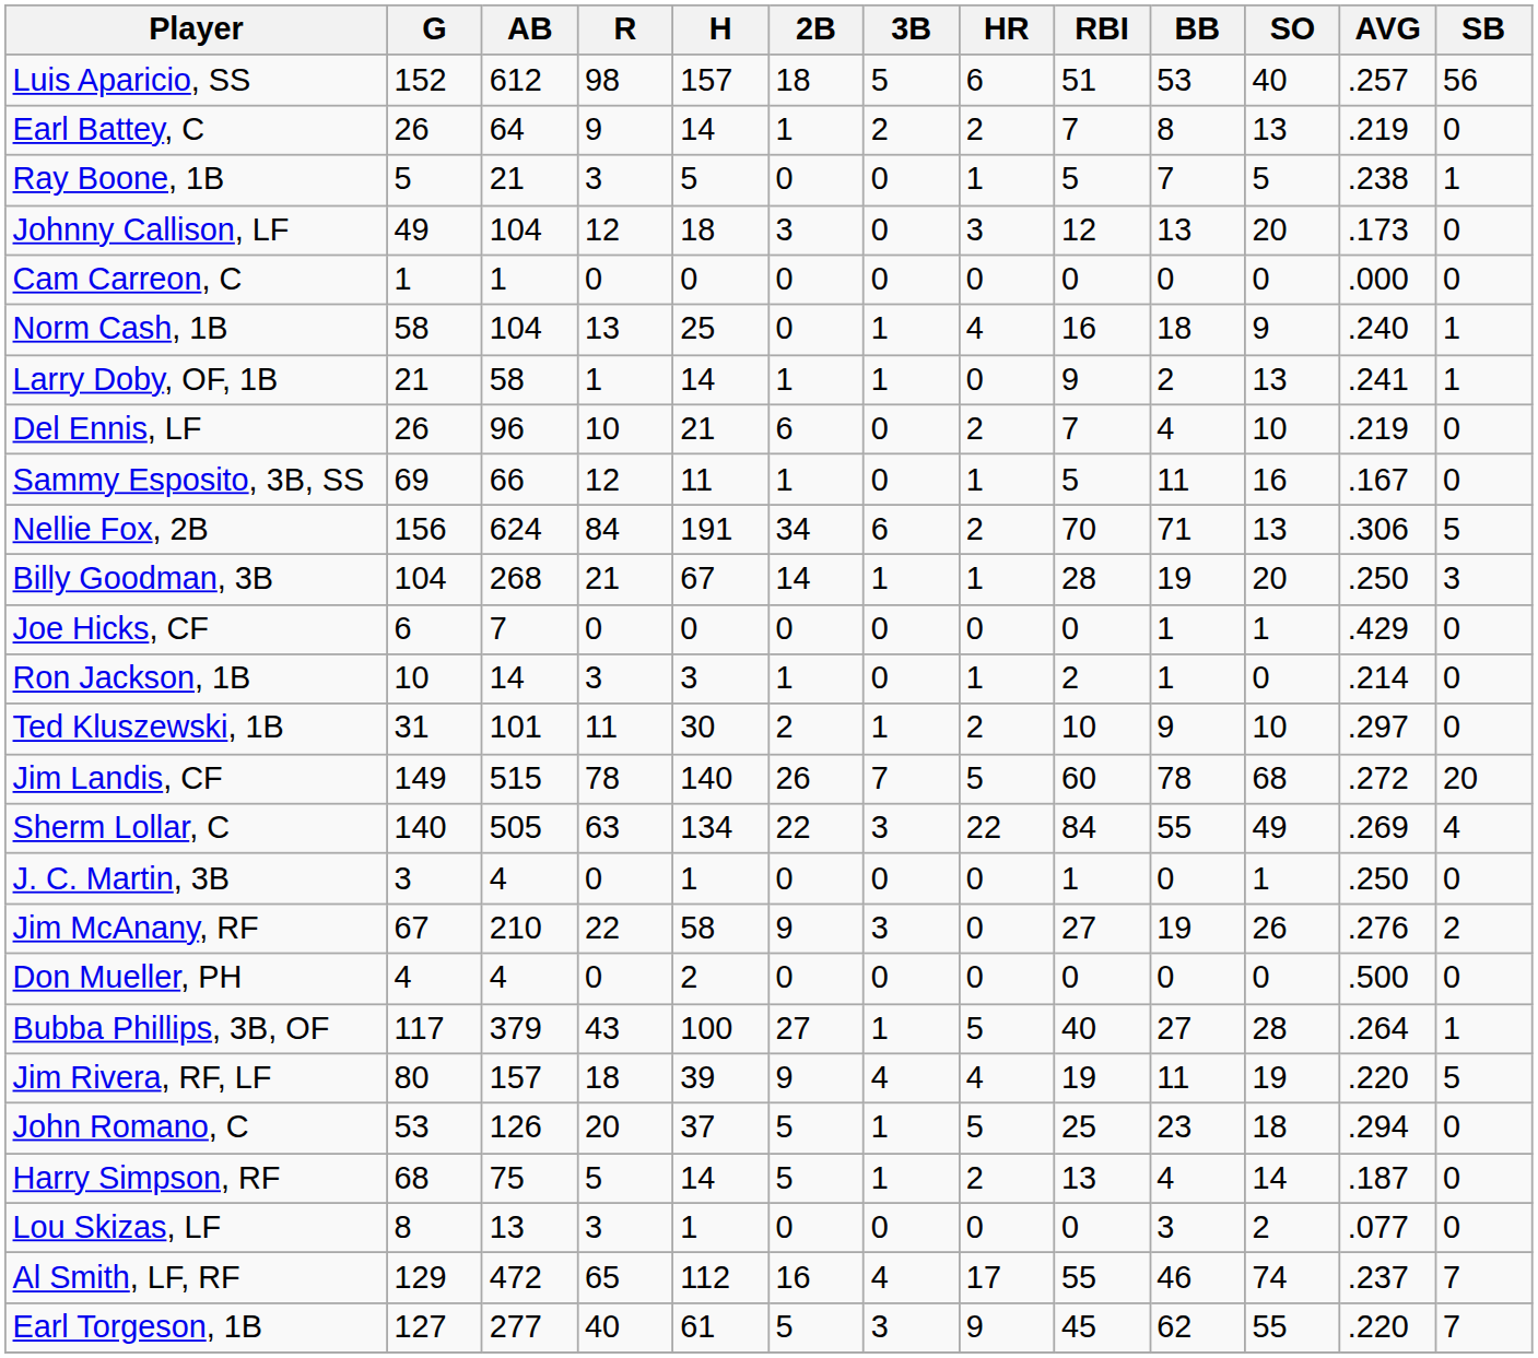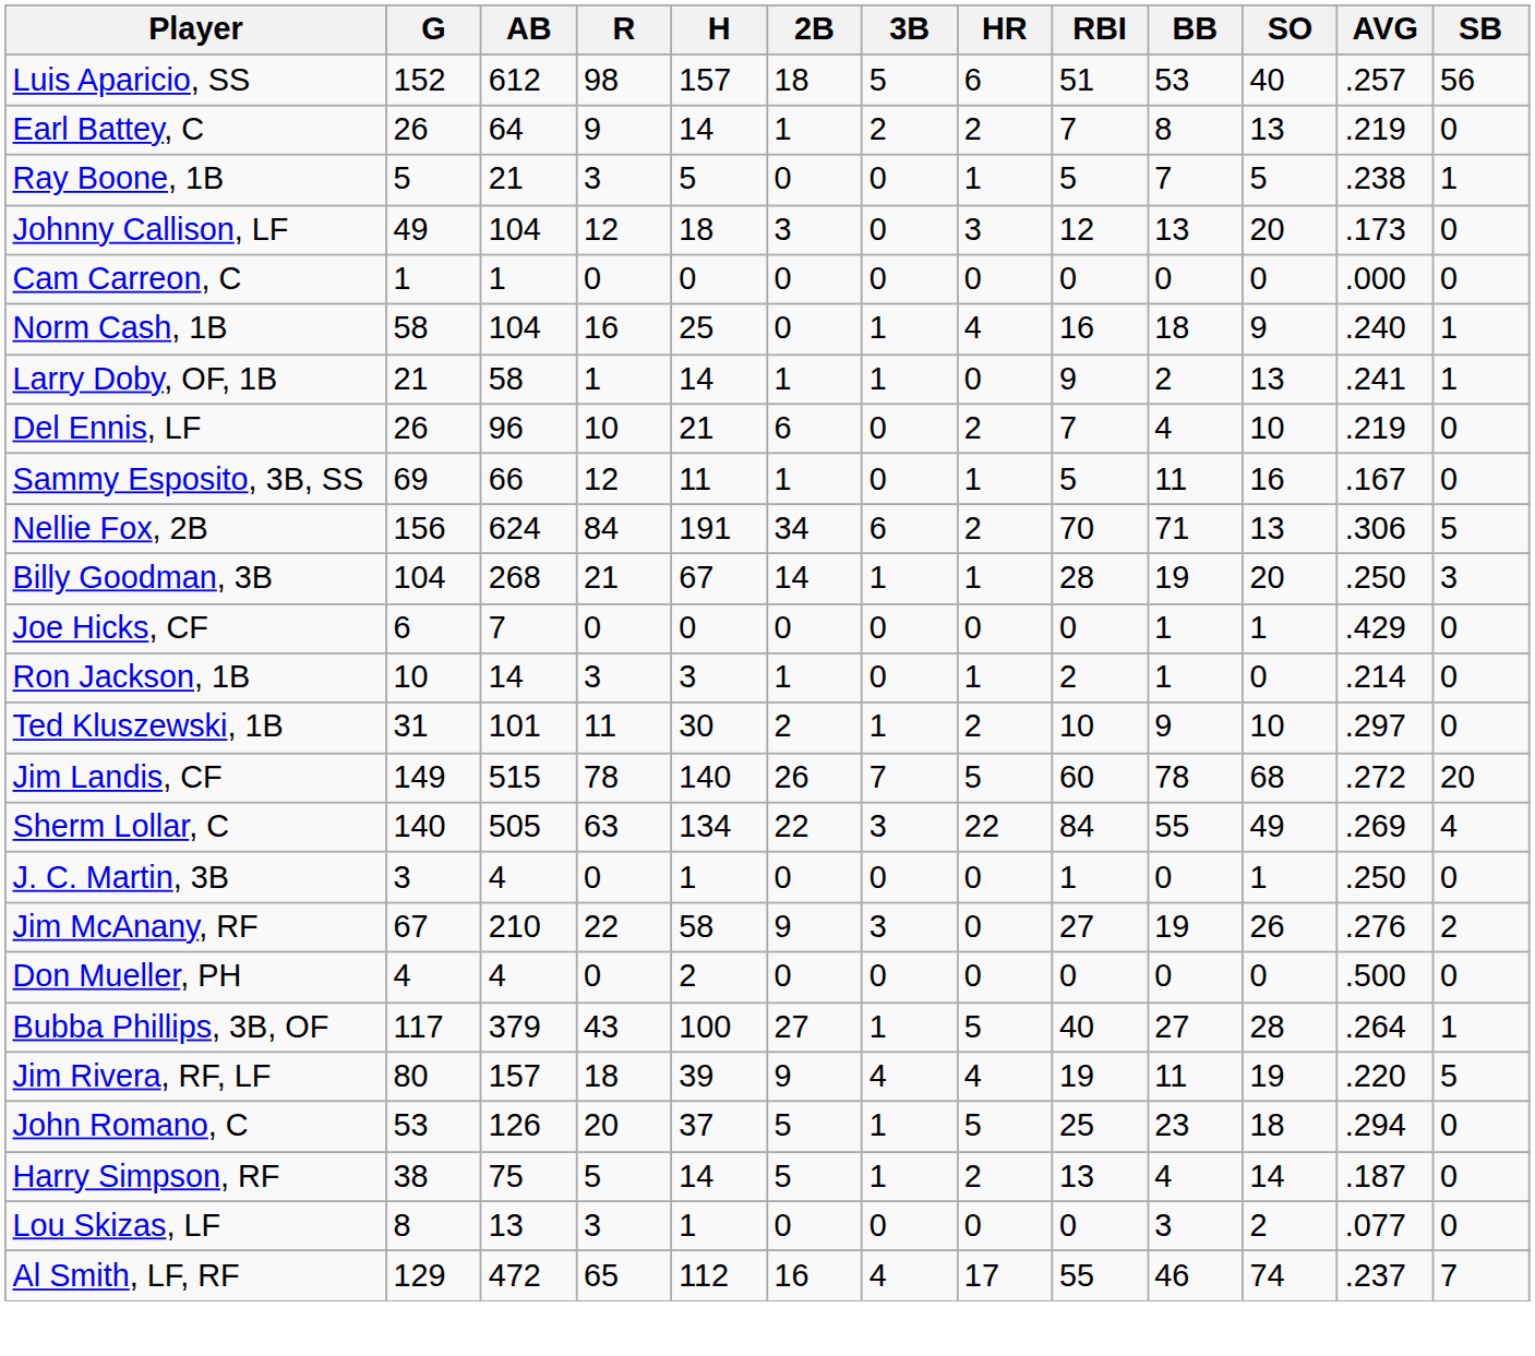 <table class="wikitable sortable">
 <tr>
 <th width="24%">Player</th>
 <th width="6%">G</th>
 <th width="6%">AB</th>
 <th width="6%">R</th>
 <th width="6%">H</th>
 <th width="6%">2B</th>
 <th width="6%">3B</th>
 <th width="6%">HR</th>
 <th width="6%">RBI</th>
 <th width="6%">BB</th>
 <th width="6%">SO</th>
 <th width="6%">AVG</th>
 <th width="6%">SB</th>
 </tr>
 <tr>
 <td><a href='#'>Luis Aparicio</a>, SS</td>
 <td>152</td>
 <td>612</td>
 <td>98</td>
 <td>157</td>
 <td>18</td>
 <td>5</td>
 <td>6</td>
 <td>51</td>
 <td>53</td>
 <td>40</td>
 <td>.257</td>
 <td>56</td>
 </tr>
 <tr>
 <td><a href='#'>Earl Battey</a>, C</td>
 <td>26</td>
 <td>64</td>
 <td>9</td>
 <td>14</td>
 <td>1</td>
 <td>2</td>
 <td>2</td>
 <td>7</td>
 <td>8</td>
 <td>13</td>
 <td>.219</td>
 <td>0</td>
 </tr>
 <tr>
 <td><a href='#'>Ray Boone</a>, 1B</td>
 <td>5</td>
 <td>21</td>
 <td>3</td>
 <td>5</td>
 <td>0</td>
 <td>0</td>
 <td>1</td>
 <td>5</td>
 <td>7</td>
 <td>5</td>
 <td>.238</td>
 <td>1</td>
 </tr>
 <tr>
 <td><a href='#'>Johnny Callison</a>, LF</td>
 <td>49</td>
 <td>104</td>
 <td>12</td>
 <td>18</td>
 <td>3</td>
 <td>0</td>
 <td>3</td>
 <td>12</td>
 <td>13</td>
 <td>20</td>
 <td>.173</td>
 <td>0</td>
 </tr>
 <tr>
 <td><a href='#'>Cam Carreon</a>, C</td>
 <td>1</td>
 <td>1</td>
 <td>0</td>
 <td>0</td>
 <td>0</td>
 <td>0</td>
 <td>0</td>
 <td>0</td>
 <td>0</td>
 <td>0</td>
 <td>.000</td>
 <td>0</td>
 </tr>
 <tr>
 <td><a href='#'>Norm Cash</a>, 1B</td>
 <td>58</td>
 <td>104</td>
-<td>13</td>
+<td>16</td>
 <td>25</td>
 <td>0</td>
 <td>1</td>
 <td>4</td>
 <td>16</td>
 <td>18</td>
 <td>9</td>
 <td>.240</td>
 <td>1</td>
 </tr>
 <tr>
 <td><a href='#'>Larry Doby</a>, OF, 1B</td>
 <td>21</td>
 <td>58</td>
 <td>1</td>
 <td>14</td>
 <td>1</td>
 <td>1</td>
 <td>0</td>
 <td>9</td>
 <td>2</td>
 <td>13</td>
 <td>.241</td>
 <td>1</td>
 </tr>
 <tr>
 <td><a href='#'>Del Ennis</a>, LF</td>
 <td>26</td>
 <td>96</td>
 <td>10</td>
 <td>21</td>
 <td>6</td>
 <td>0</td>
 <td>2</td>
 <td>7</td>
 <td>4</td>
 <td>10</td>
 <td>.219</td>
 <td>0</td>
 </tr>
 <tr>
 <td><a href='#'>Sammy Esposito</a>, 3B, SS</td>
 <td>69</td>
 <td>66</td>
 <td>12</td>
 <td>11</td>
 <td>1</td>
 <td>0</td>
 <td>1</td>
 <td>5</td>
 <td>11</td>
 <td>16</td>
 <td>.167</td>
 <td>0</td>
 </tr>
 <tr>
 <td><a href='#'>Nellie Fox</a>, 2B</td>
 <td>156</td>
 <td>624</td>
 <td>84</td>
 <td>191</td>
 <td>34</td>
 <td>6</td>
 <td>2</td>
 <td>70</td>
 <td>71</td>
 <td>13</td>
 <td>.306</td>
 <td>5</td>
 </tr>
 <tr>
 <td><a href='#'>Billy Goodman</a>, 3B</td>
 <td>104</td>
 <td>268</td>
 <td>21</td>
 <td>67</td>
 <td>14</td>
 <td>1</td>
 <td>1</td>
 <td>28</td>
 <td>19</td>
 <td>20</td>
 <td>.250</td>
 <td>3</td>
 </tr>
 <tr>
 <td><a href='#'>Joe Hicks</a>, CF</td>
 <td>6</td>
 <td>7</td>
 <td>0</td>
 <td>0</td>
 <td>0</td>
 <td>0</td>
 <td>0</td>
 <td>0</td>
 <td>1</td>
 <td>1</td>
 <td>.429</td>
 <td>0</td>
 </tr>
 <tr>
 <td><a href='#'>Ron Jackson</a>, 1B</td>
 <td>10</td>
 <td>14</td>
 <td>3</td>
 <td>3</td>
 <td>1</td>
 <td>0</td>
 <td>1</td>
 <td>2</td>
 <td>1</td>
 <td>0</td>
 <td>.214</td>
 <td>0</td>
 </tr>
 <tr>
 <td><a href='#'>Ted Kluszewski</a>, 1B</td>
 <td>31</td>
 <td>101</td>
 <td>11</td>
 <td>30</td>
 <td>2</td>
 <td>1</td>
 <td>2</td>
 <td>10</td>
 <td>9</td>
 <td>10</td>
 <td>.297</td>
 <td>0</td>
 </tr>
 <tr>
 <td><a href='#'>Jim Landis</a>, CF</td>
 <td>149</td>
 <td>515</td>
 <td>78</td>
 <td>140</td>
 <td>26</td>
 <td>7</td>
 <td>5</td>
 <td>60</td>
 <td>78</td>
 <td>68</td>
 <td>.272</td>
 <td>20</td>
 </tr>
 <tr>
 <td><a href='#'>Sherm Lollar</a>, C</td>
 <td>140</td>
 <td>505</td>
 <td>63</td>
 <td>134</td>
 <td>22</td>
 <td>3</td>
 <td>22</td>
 <td>84</td>
 <td>55</td>
 <td>49</td>
 <td>.269</td>
 <td>4</td>
 </tr>
 <tr>
 <td><a href='#'>J. C. Martin</a>, 3B</td>
 <td>3</td>
 <td>4</td>
 <td>0</td>
 <td>1</td>
 <td>0</td>
 <td>0</td>
 <td>0</td>
 <td>1</td>
 <td>0</td>
 <td>1</td>
 <td>.250</td>
 <td>0</td>
 </tr>
 <tr>
 <td><a href='#'>Jim McAnany</a>, RF</td>
 <td>67</td>
 <td>210</td>
 <td>22</td>
 <td>58</td>
 <td>9</td>
 <td>3</td>
 <td>0</td>
 <td>27</td>
 <td>19</td>
 <td>26</td>
 <td>.276</td>
 <td>2</td>
 </tr>
 <tr>
 <td><a href='#'>Don Mueller</a>, PH</td>
 <td>4</td>
 <td>4</td>
 <td>0</td>
 <td>2</td>
 <td>0</td>
 <td>0</td>
 <td>0</td>
 <td>0</td>
 <td>0</td>
 <td>0</td>
 <td>.500</td>
 <td>0</td>
 </tr>
 <tr>
 <td><a href='#'>Bubba Phillips</a>, 3B, OF</td>
 <td>117</td>
 <td>379</td>
 <td>43</td>
 <td>100</td>
 <td>27</td>
 <td>1</td>
 <td>5</td>
 <td>40</td>
 <td>27</td>
 <td>28</td>
 <td>.264</td>
 <td>1</td>
 </tr>
 <tr>
 <td><a href='#'>Jim Rivera</a>, RF, LF</td>
 <td>80</td>
 <td>157</td>
 <td>18</td>
 <td>39</td>
 <td>9</td>
 <td>4</td>
 <td>4</td>
 <td>19</td>
 <td>11</td>
 <td>19</td>
 <td>.220</td>
 <td>5</td>
 </tr>
 <tr>
 <td><a href='#'>John Romano</a>, C</td>
 <td>53</td>
 <td>126</td>
 <td>20</td>
 <td>37</td>
 <td>5</td>
 <td>1</td>
 <td>5</td>
 <td>25</td>
 <td>23</td>
 <td>18</td>
 <td>.294</td>
 <td>0</td>
 </tr>
 <tr>
 <td><a href='#'>Harry Simpson</a>, RF</td>
-<td>68</td>
+<td>38</td>
 <td>75</td>
 <td>5</td>
 <td>14</td>
 <td>5</td>
 <td>1</td>
 <td>2</td>
 <td>13</td>
 <td>4</td>
 <td>14</td>
 <td>.187</td>
 <td>0</td>
 </tr>
 <tr>
 <td><a href='#'>Lou Skizas</a>, LF</td>
 <td>8</td>
 <td>13</td>
 <td>3</td>
 <td>1</td>
 <td>0</td>
 <td>0</td>
 <td>0</td>
 <td>0</td>
 <td>3</td>
 <td>2</td>
 <td>.077</td>
 <td>0</td>
 </tr>
 <tr>
 <td><a href='#'>Al Smith</a>, LF, RF</td>
 <td>129</td>
 <td>472</td>
 <td>65</td>
 <td>112</td>
 <td>16</td>
 <td>4</td>
 <td>17</td>
 <td>55</td>
 <td>46</td>
 <td>74</td>
 <td>.237</td>
 <td>7</td>
 </tr>
 <tr>
-<td><a href='#'>Earl Torgeson</a>, 1B</td>
-<td>127</td>
-<td>277</td>
-<td>40</td>
-<td>61</td>
-<td>5</td>
-<td>3</td>
-<td>9</td>
-<td>45</td>
-<td>62</td>
-<td>55</td>
-<td>.220</td>
-<td>7</td>
-</tr>
-<tr>
 </tr>
 </table>
